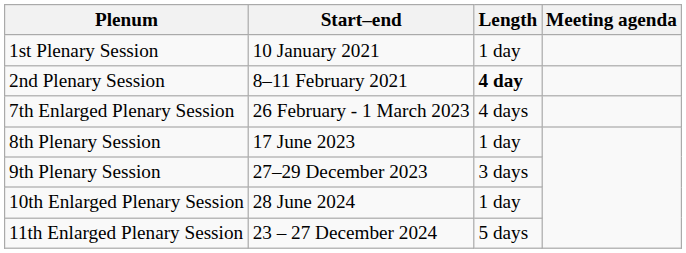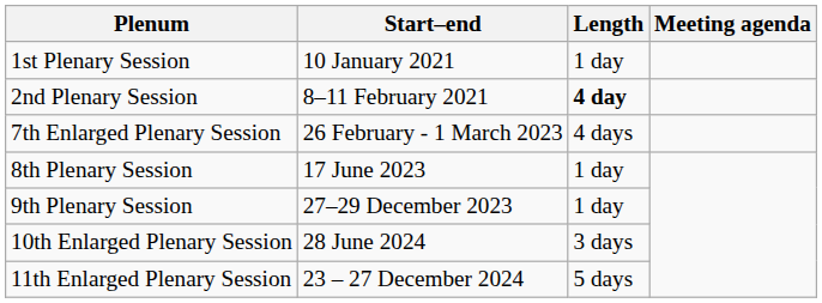 <table class="wikitable">
 <tr>
 <th scope="col">Plenum</th>
 <th scope="col">Start–end</th>
 <th scope="col">Length</th>
 <th scope="col">Meeting agenda</th>
 </tr>
 <tr>
 <td>1st Plenary Session</td>
 <td>10 January 2021</td>
 <td>1 day</td>
 <td></td>
 </tr>
 <tr>
 <td>2nd Plenary Session</td>
 <td>8–11 February 2021</td>
 <td><strong>4 day</strong></td>
 <td></td>
 </tr>
 <tr>
 <td>7th Enlarged Plenary Session</td>
 <td>26 February - 1 March 2023</td>
 <td>4 days</td>
 <td></td>
 </tr>
 <tr>
 <td>8th Plenary Session</td>
 <td>17 June 2023</td>
 <td>1 day</td>
 </tr>
 <tr>
 <td>9th Plenary Session</td>
 <td>27–29 December 2023</td>
-<td>3 days</td>
+<td>1 day</td>
 </tr>
 <tr>
 <td>10th Enlarged Plenary Session</td>
 <td>28 June 2024</td>
-<td>1 day</td>
+<td>3 days</td>
 </tr>
 <tr>
 <td>11th Enlarged Plenary Session</td>
 <td>23 – 27 December 2024</td>
 <td>5 days</td>
 </tr>
 </table>
